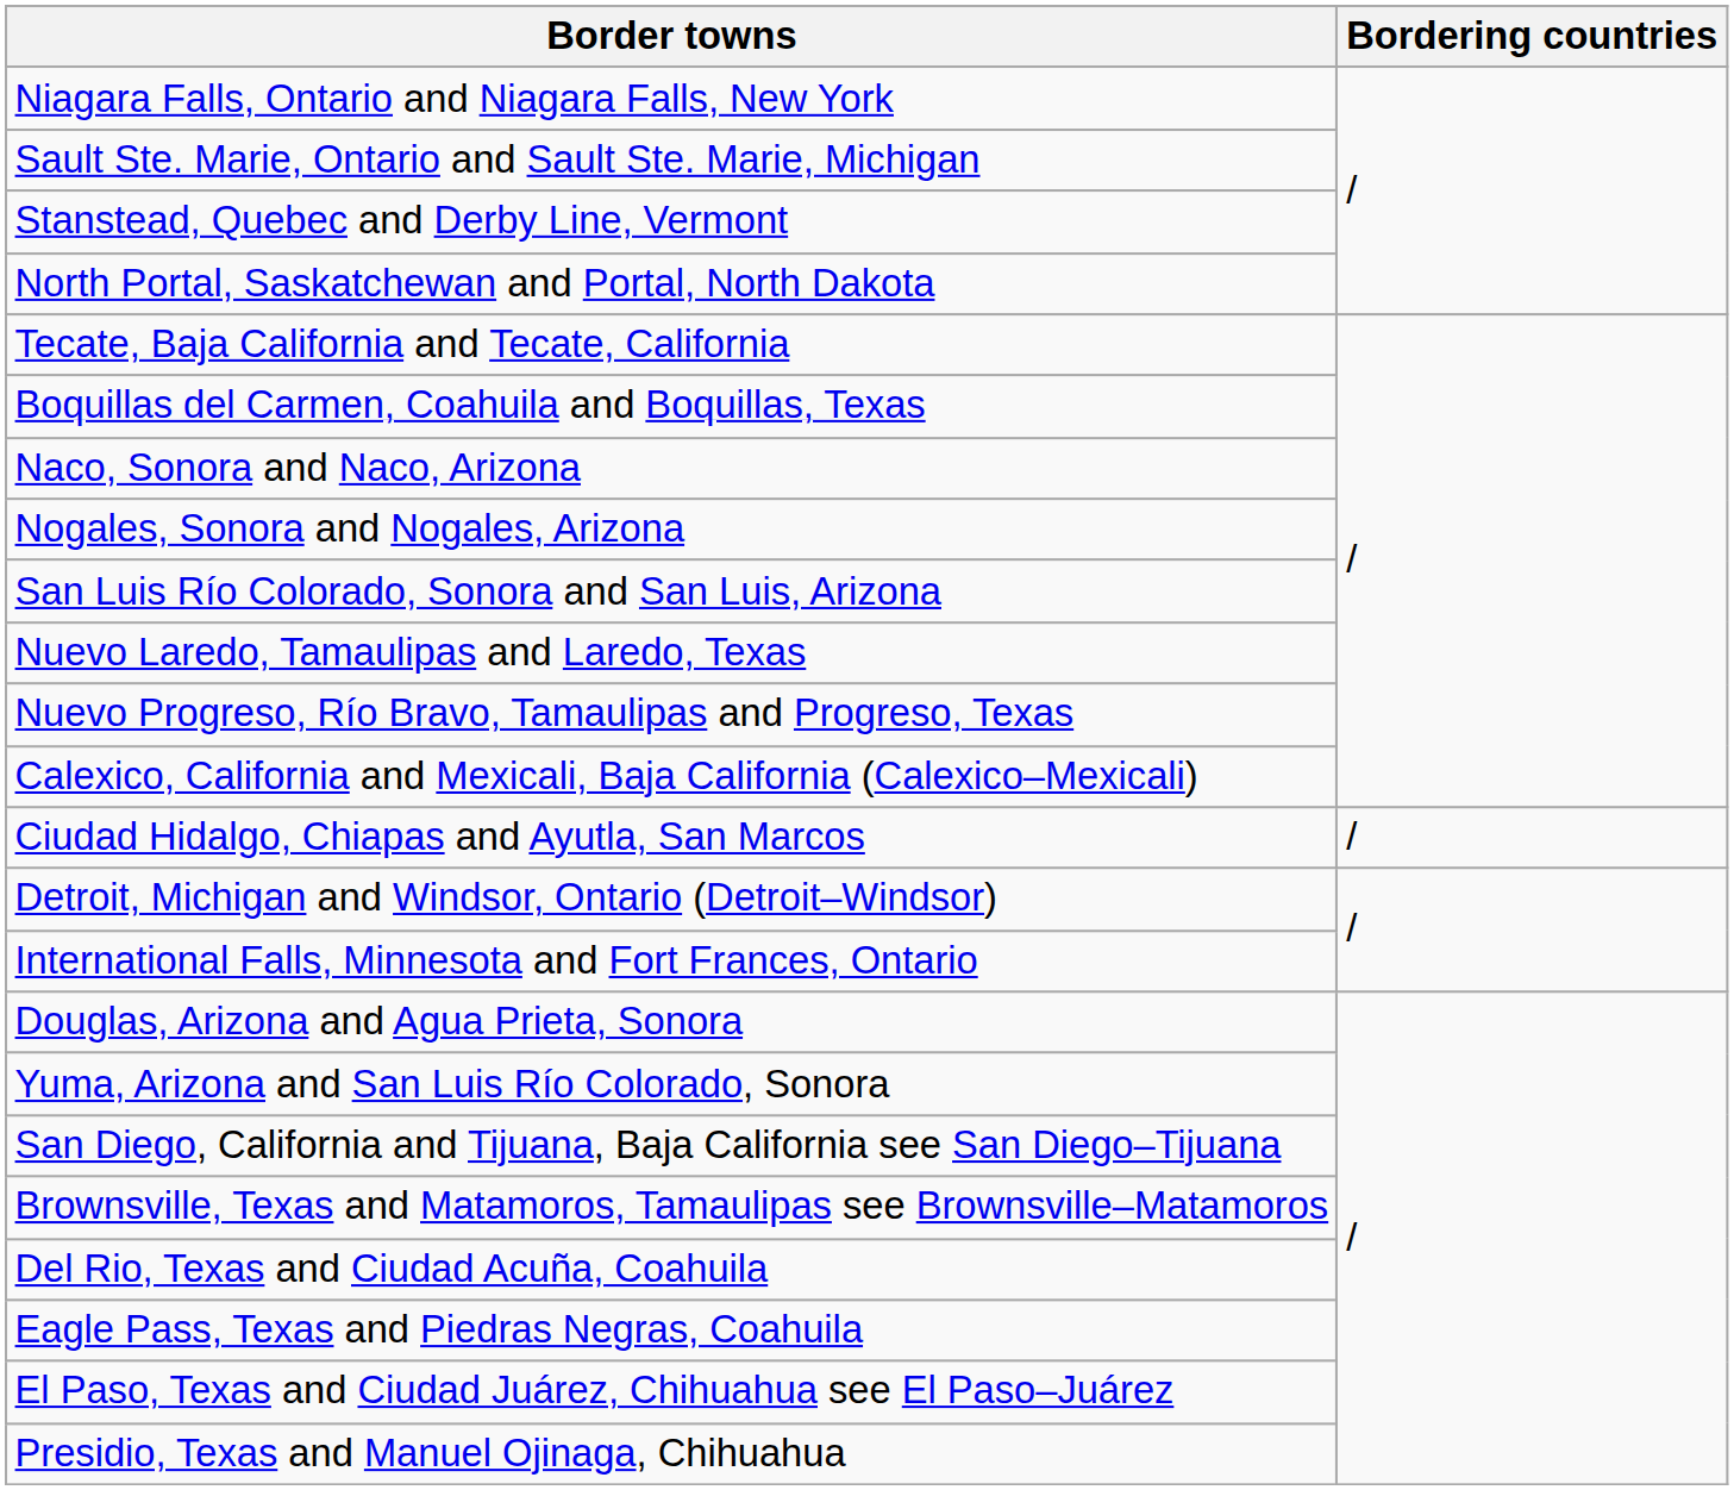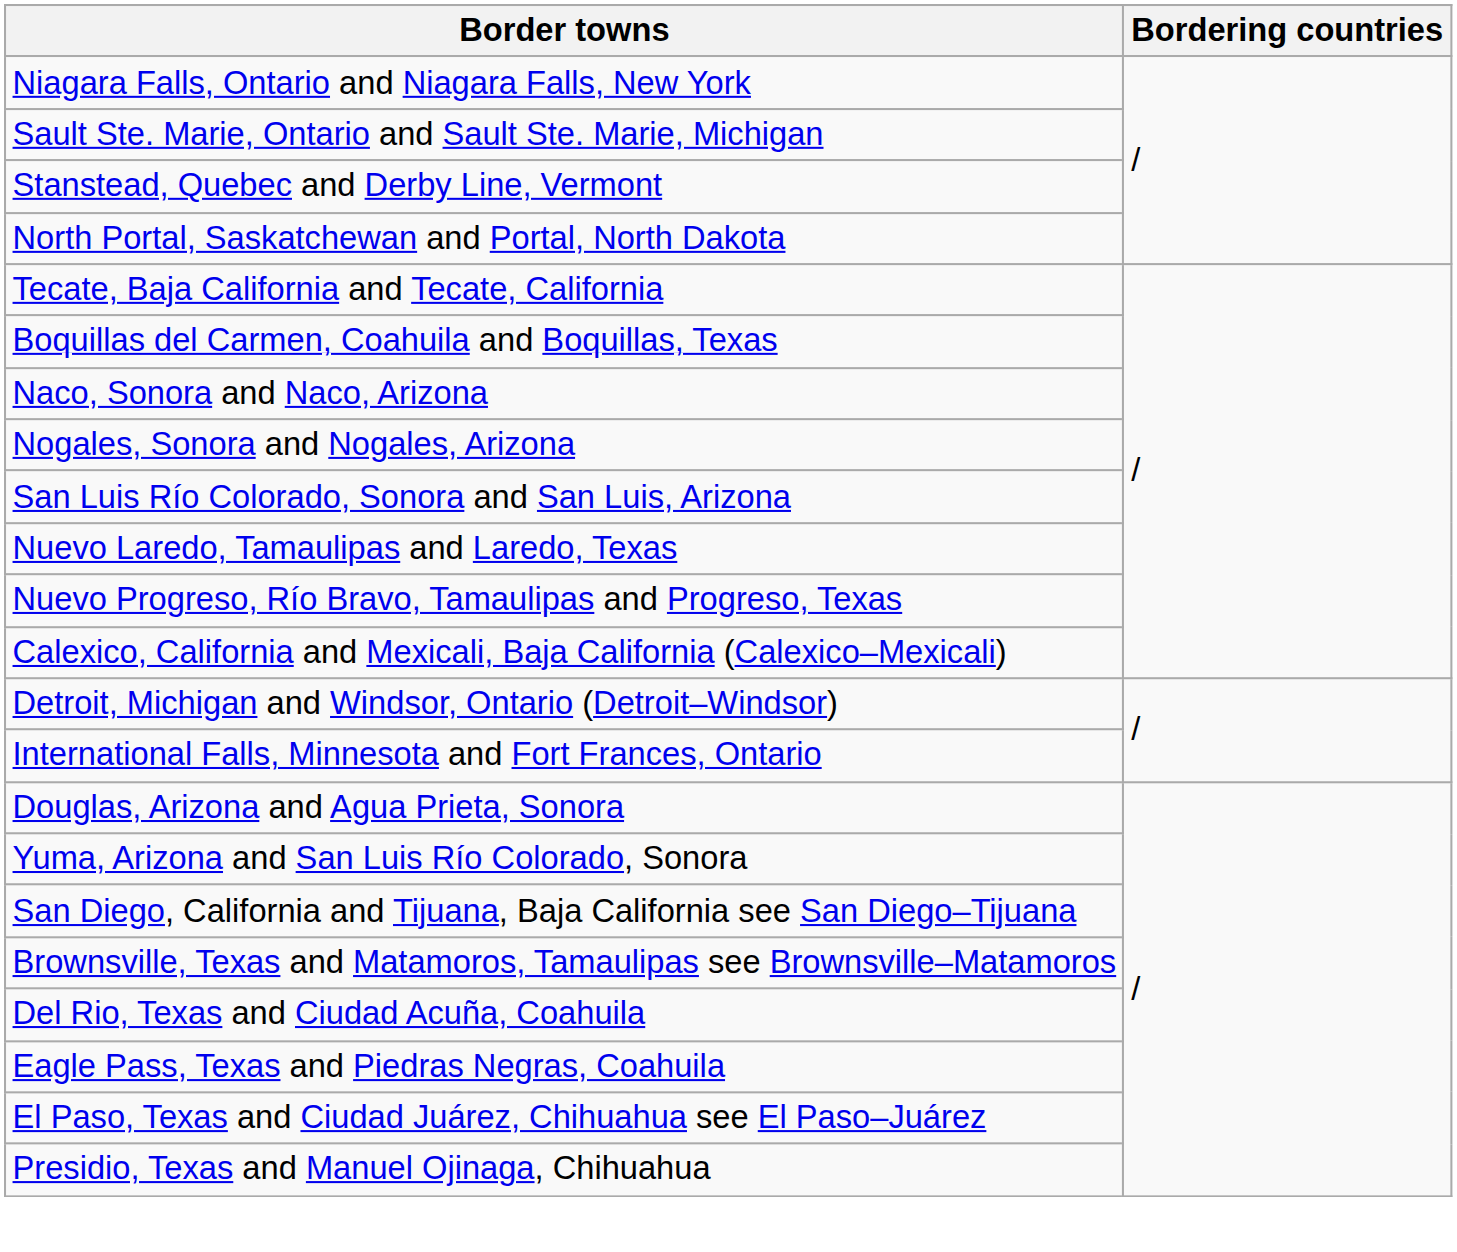 <table class="wikitable sortable">
 <tr>
 <th>Border towns</th>
 <th>Bordering countries</th>
 </tr>
 <tr>
 <td><a href='#'>Niagara Falls, Ontario</a> and <a href='#'>Niagara Falls, New York</a></td>
 <td rowspan="4"> / </td>
 </tr>
 <tr>
 <td><a href='#'>Sault Ste. Marie, Ontario</a> and  <a href='#'>Sault Ste. Marie, Michigan</a></td>
 </tr>
 <tr>
 <td><a href='#'>Stanstead, Quebec</a> and <a href='#'>Derby Line, Vermont</a></td>
 </tr>
 <tr>
 <td><a href='#'>North Portal, Saskatchewan</a> and  <a href='#'>Portal, North Dakota</a></td>
 </tr>
 <tr>
 <td><a href='#'>Tecate, Baja California</a> and <a href='#'>Tecate, California</a></td>
 <td rowspan="8"> / </td>
 </tr>
 <tr>
 <td><a href='#'>Boquillas del Carmen, Coahuila</a> and <a href='#'>Boquillas, Texas</a></td>
 </tr>
 <tr>
 <td><a href='#'>Naco, Sonora</a> and <a href='#'>Naco, Arizona</a></td>
 </tr>
 <tr>
 <td><a href='#'>Nogales, Sonora</a> and <a href='#'>Nogales, Arizona</a></td>
 </tr>
 <tr>
 <td><a href='#'>San Luis Río Colorado, Sonora</a> and <a href='#'>San Luis, Arizona</a></td>
 </tr>
 <tr>
 <td><a href='#'>Nuevo Laredo, Tamaulipas</a> and <a href='#'>Laredo, Texas</a></td>
 </tr>
 <tr>
 <td><a href='#'>Nuevo Progreso, Río Bravo, Tamaulipas</a> and <a href='#'>Progreso, Texas</a></td>
 </tr>
 <tr>
 <td><a href='#'>Calexico, California</a> and <a href='#'>Mexicali, Baja California</a> (<a href='#'>Calexico–Mexicali</a>)</td>
 </tr>
 <tr>
-<td><a href='#'>Ciudad Hidalgo, Chiapas</a> and <a href='#'>Ayutla, San Marcos</a></td>
-<td> / </td>
-</tr>
-<tr>
 <td><a href='#'>Detroit, Michigan</a> and <a href='#'>Windsor, Ontario</a> (<a href='#'>Detroit–Windsor</a>)</td>
 <td rowspan="2"> / </td>
 </tr>
 <tr>
 <td><a href='#'>International Falls, Minnesota</a> and <a href='#'>Fort Frances, Ontario</a></td>
 </tr>
 <tr>
 <td><a href='#'>Douglas, Arizona</a> and <a href='#'>Agua Prieta, Sonora</a></td>
 <td rowspan="8"> / </td>
 </tr>
 <tr>
 <td><a href='#'>Yuma, Arizona</a> and <a href='#'>San Luis Río Colorado</a>, Sonora</td>
 </tr>
 <tr>
 <td><a href='#'>San Diego</a>, California and <a href='#'>Tijuana</a>, Baja California see <a href='#'>San Diego–Tijuana</a></td>
 </tr>
 <tr>
 <td><a href='#'>Brownsville, Texas</a> and <a href='#'>Matamoros, Tamaulipas</a> see <a href='#'>Brownsville–Matamoros</a></td>
 </tr>
 <tr>
 <td><a href='#'>Del Rio, Texas</a> and <a href='#'>Ciudad Acuña, Coahuila</a></td>
 </tr>
 <tr>
 <td><a href='#'>Eagle Pass, Texas</a> and <a href='#'>Piedras Negras, Coahuila</a></td>
 </tr>
 <tr>
 <td><a href='#'>El Paso, Texas</a> and <a href='#'>Ciudad Juárez, Chihuahua</a> see <a href='#'>El Paso–Juárez</a></td>
 </tr>
 <tr>
 <td><a href='#'>Presidio, Texas</a> and <a href='#'>Manuel Ojinaga</a>, Chihuahua</td>
 </tr>
 </table>
